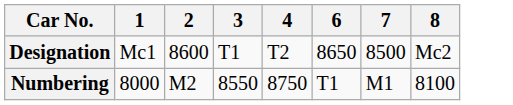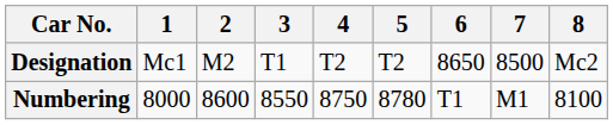 <table class="wikitable">
 <tr>
 <th>Car No.</th>
 <th>1</th>
 <th>2</th>
 <th>3</th>
 <th>4</th>
+<th>5</th>
 <th>6</th>
 <th>7</th>
 <th>8</th>
 </tr>
 <tr>
 <th>Designation</th>
 <td>Mc1</td>
-<td>8600</td>
+<td>M2</td>
 <td>T1</td>
+<td>T2</td>
 <td>T2</td>
 <td>8650</td>
 <td>8500</td>
 <td>Mc2</td>
 </tr>
 <tr>
 <th>Numbering</th>
 <td>8000</td>
-<td>M2</td>
+<td>8600</td>
 <td>8550</td>
 <td>8750</td>
+<td>8780</td>
 <td>T1</td>
 <td>M1</td>
 <td>8100</td>
 </tr>
 </table>
